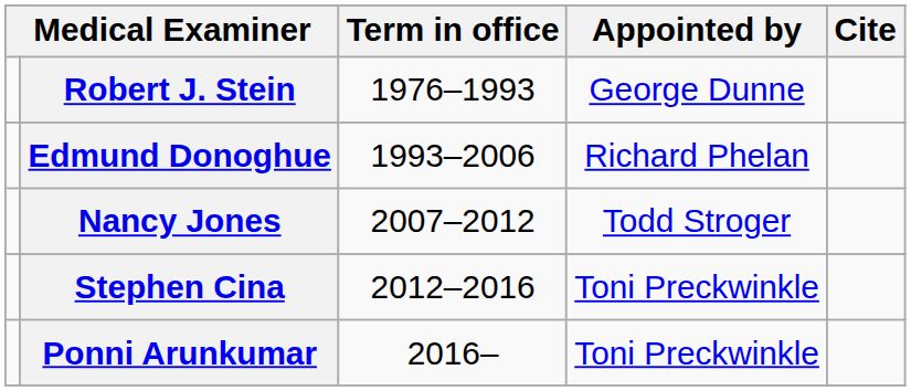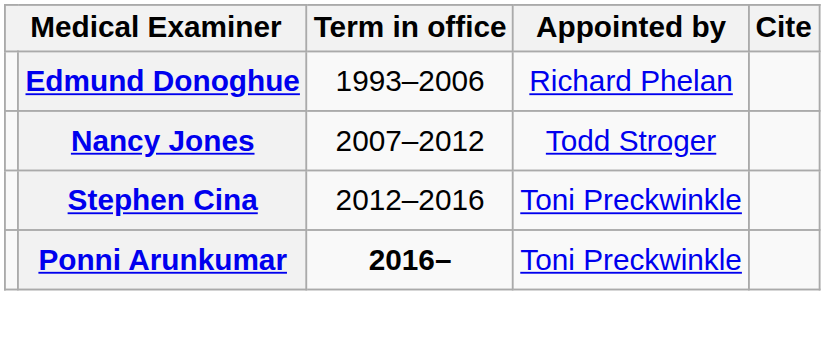 <table class="wikitable" style="text-align:center;">
 <tr>
 <th colspan="2">Medical Examiner</th>
 <th scope="col">Term in office</th>
 <th scope="col">Appointed by</th>
 <th scope="col">Cite</th>
-</tr>
-<tr style="height:2em;">
-<td></td>
-<th><a href='#'>Robert J. Stein</a></th>
-<td>1976–1993</td>
-<td><a href='#'>George Dunne</a></td>
-<td></td>
 </tr>
 <tr style="height:2em;">
 <td></td>
 <th><a href='#'>Edmund Donoghue</a></th>
 <td>1993–2006</td>
 <td><a href='#'>Richard Phelan</a></td>
 <td></td>
 </tr>
 <tr style="height:2em;">
 <td></td>
 <th><a href='#'>Nancy Jones</a></th>
 <td>2007–2012</td>
 <td><a href='#'>Todd Stroger</a></td>
 <td></td>
 </tr>
 <tr style="height:2em;">
 <td></td>
 <th><a href='#'>Stephen Cina</a></th>
 <td>2012–2016</td>
 <td><a href='#'>Toni Preckwinkle</a></td>
 <td></td>
 </tr>
 <tr style="height:2em;">
 <td></td>
 <th><a href='#'>Ponni Arunkumar</a></th>
-<td>2016–</td>
+<td><strong>2016–</strong></td>
 <td><a href='#'>Toni Preckwinkle</a></td>
 <td></td>
 </tr>
 </table>
